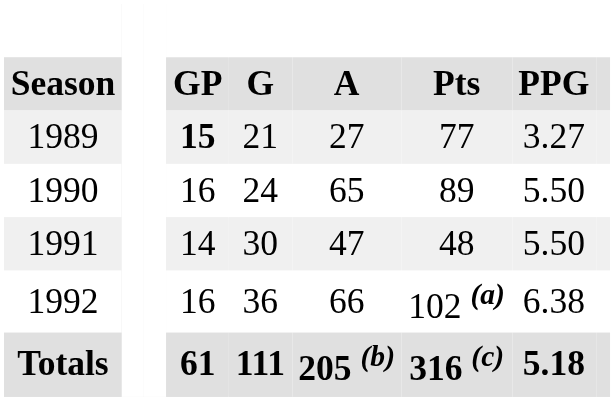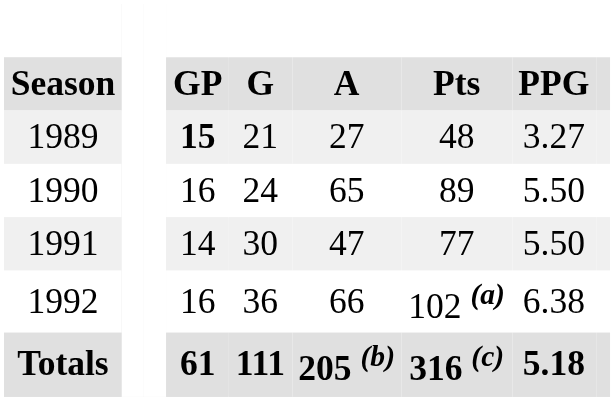 <table BORDER="0" CELLPADDING="3" CELLSPACING="0">
 <tr ALIGN="center" bgcolor="#e0e0e0">
 <th colspan="1" bgcolor="#ffffff"> </th>
 <th rowspan="99" bgcolor="#ffffff"> </th>
 <th rowspan="99" bgcolor="#ffffff"> </th>
 </tr>
 <tr ALIGN="center" bgcolor="#e0e0e0">
 <th>Season</th>
 <th>GP</th>
 <th>G</th>
 <th>A</th>
 <th>Pts</th>
 <th>PPG</th>
 <th></th>
 </tr>
 <tr ALIGN="center" bgcolor="#f0f0f0">
 <td>1989</td>
 <td><strong>15</strong></td>
 <td>21</td>
 <td>27</td>
-<td>77</td>
+<td>48</td>
 <td>3.27</td>
 <td></td>
 </tr>
 <tr ALIGN="center">
 <td>1990</td>
 <td>16</td>
 <td>24</td>
 <td>65</td>
 <td>89</td>
 <td>5.50</td>
 <td></td>
 </tr>
 <tr ALIGN="center" bgcolor="#f0f0f0">
 <td>1991</td>
 <td>14</td>
 <td>30</td>
 <td>47</td>
-<td>48</td>
+<td>77</td>
 <td>5.50</td>
 <td></td>
 </tr>
 <tr ALIGN="center">
 <td>1992</td>
 <td>16</td>
 <td>36</td>
 <td>66</td>
 <td>102 <sup><strong><em>(a)</em></strong></sup></td>
 <td>6.38</td>
 <td></td>
 </tr>
 <tr ALIGN="center" bgcolor="#e0e0e0">
 <th colspan="1.5">Totals</th>
 <th>61</th>
 <th>111</th>
 <th>205  <sup><strong><em>(b)</em></strong></sup></th>
 <th>316  <sup><strong><em>(c)</em></strong></sup></th>
 <th>5.18</th>
 <th></th>
 </tr>
 </table>
